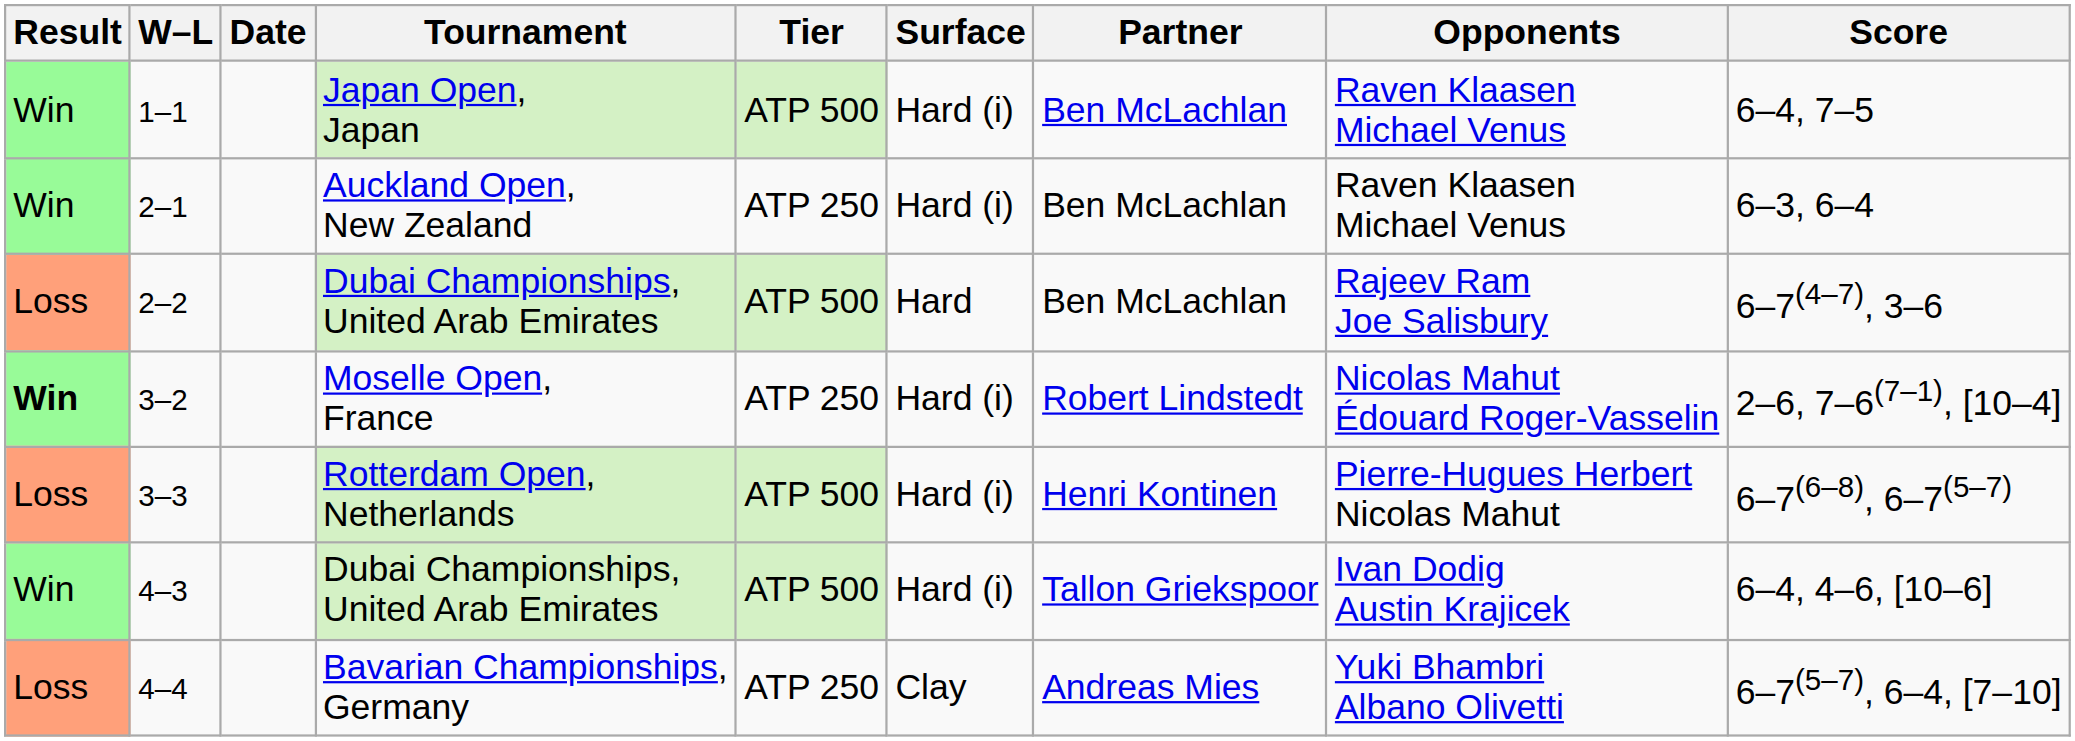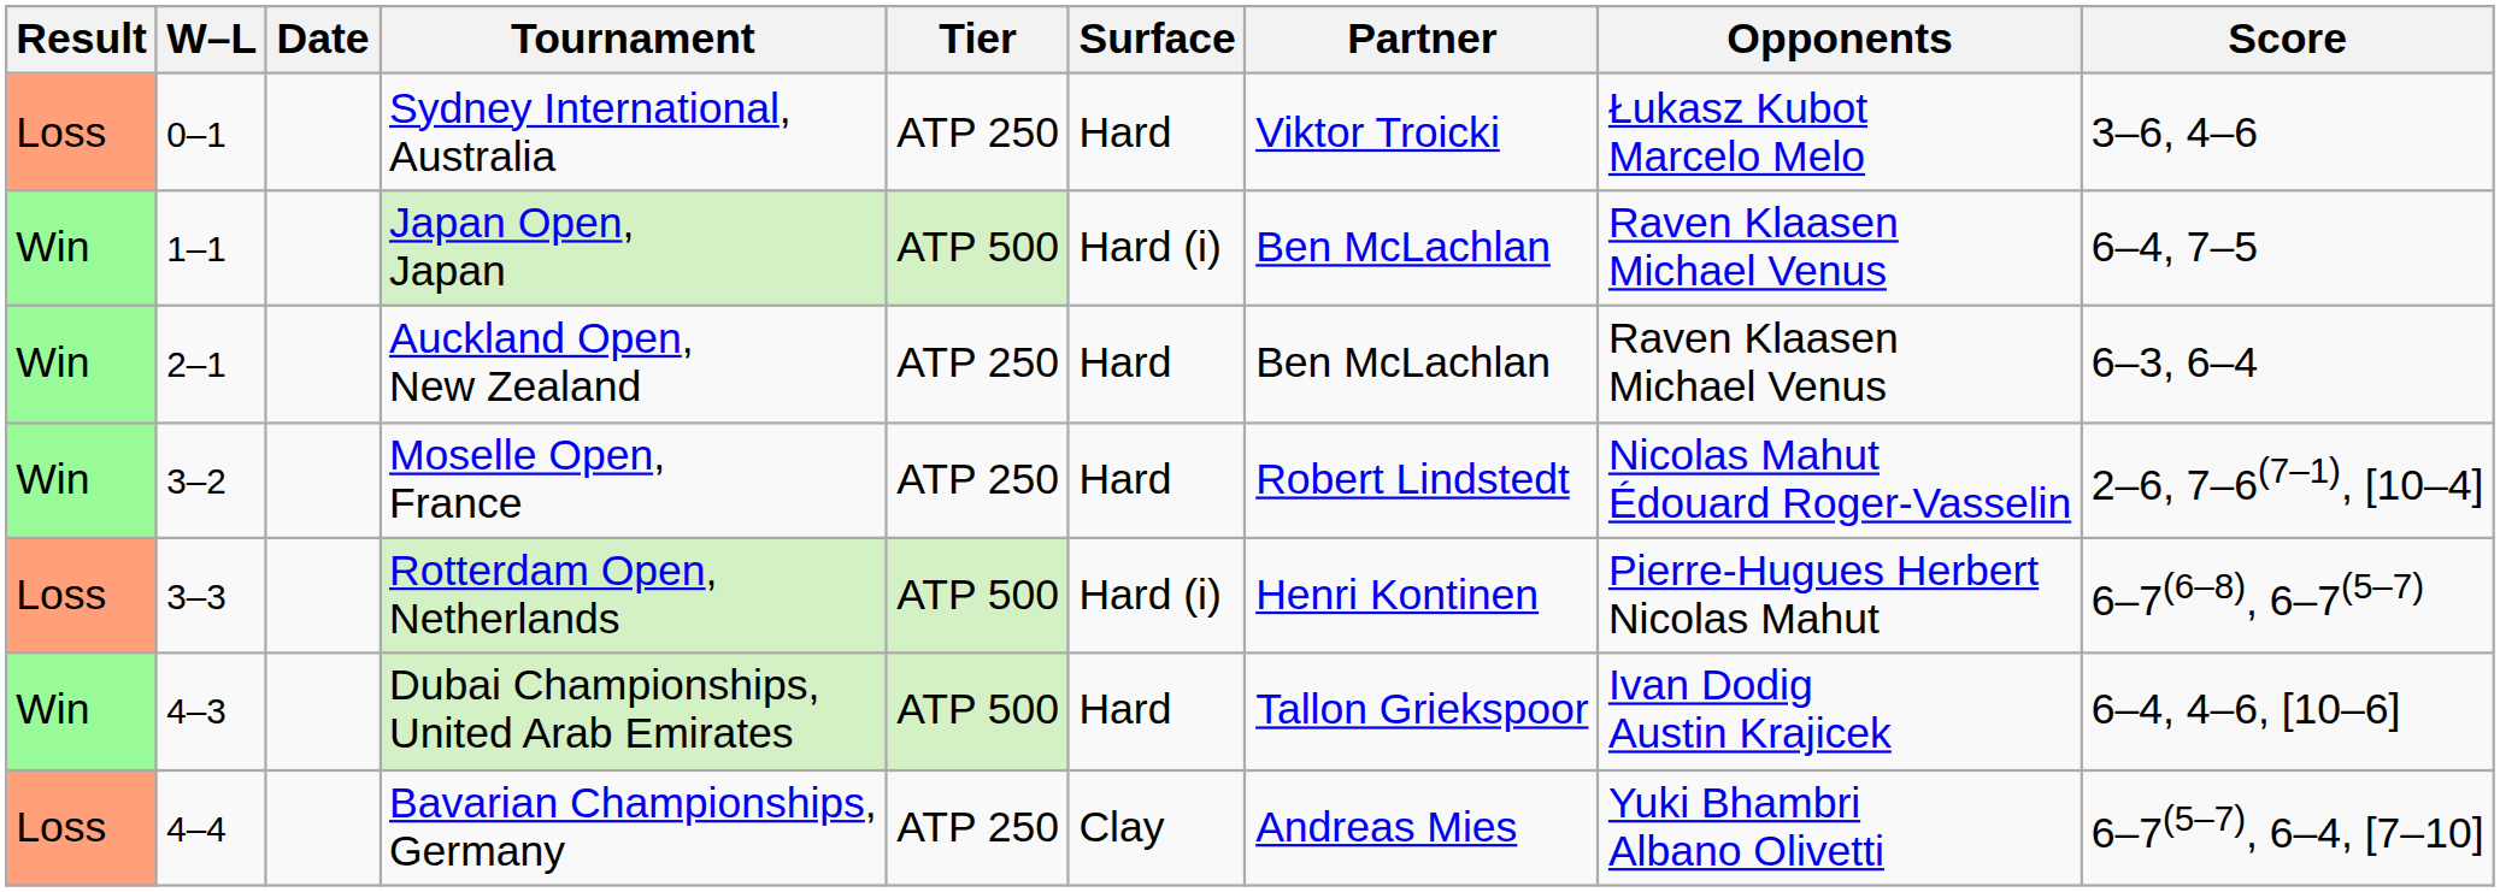 <table class="sortable wikitable nowrap">
 <tr>
 <th>Result</th>
 <th class="unsortable">W–L</th>
 <th>Date</th>
 <th>Tournament</th>
 <th>Tier</th>
 <th>Surface</th>
 <th>Partner</th>
 <th>Opponents</th>
 <th class="unsortable">Score</th>
+</tr>
+<tr>
+<td bgcolor=ffa07a>Loss</td>
+<td><small>0–1</small></td>
+<td><a href='#'></a></td>
+<td><a href='#'>Sydney International</a>, <br> Australia</td>
+<td>ATP 250</td>
+<td>Hard</td>
+<td> <a href='#'>Viktor Troicki</a></td>
+<td> <a href='#'>Łukasz Kubot</a><br> <a href='#'>Marcelo Melo</a></td>
+<td>3–6, 4–6</td>
 </tr>
 <tr>
 <td bgcolor=98fb98>Win</td>
 <td><small>1–1</small></td>
 <td><a href='#'></a></td>
 <td bgcolor=d4f1c5><a href='#'>Japan Open</a>, <br> Japan</td>
 <td bgcolor=d4f1c5>ATP 500</td>
 <td>Hard (i)</td>
 <td> <a href='#'>Ben McLachlan</a></td>
 <td> <a href='#'>Raven Klaasen</a><br> <a href='#'>Michael Venus</a></td>
 <td>6–4, 7–5</td>
 </tr>
 <tr>
 <td bgcolor=98fb98>Win</td>
 <td><small>2–1</small></td>
 <td><a href='#'></a></td>
 <td><a href='#'>Auckland Open</a>, <br> New Zealand</td>
 <td>ATP 250</td>
-<td>Hard (i)</td>
+<td>Hard</td>
 <td> Ben McLachlan</td>
 <td> Raven Klaasen<br> Michael Venus</td>
 <td>6–3, 6–4</td>
 </tr>
 <tr>
-<td bgcolor=ffa07a>Loss</td>
-<td><small>2–2</small></td>
-<td><a href='#'></a></td>
-<td bgcolor=d4f1c5><a href='#'>Dubai Championships</a>, <br> United Arab Emirates</td>
-<td bgcolor=d4f1c5>ATP 500</td>
-<td>Hard</td>
-<td> Ben McLachlan</td>
-<td> <a href='#'>Rajeev Ram</a><br> <a href='#'>Joe Salisbury</a></td>
-<td>6–7<sup>(4–7)</sup>, 3–6</td>
-</tr>
-<tr>
-<td bgcolor=98FB98><strong>Win</strong></td>
+<td bgcolor=98FB98>Win</td>
 <td><small>3–2</small></td>
 <td><a href='#'></a></td>
 <td><a href='#'>Moselle Open</a>, <br> France</td>
 <td>ATP 250</td>
-<td>Hard (i)</td>
+<td>Hard</td>
 <td> <a href='#'>Robert Lindstedt</a></td>
 <td> <a href='#'>Nicolas Mahut</a><br> <a href='#'>Édouard Roger-Vasselin</a></td>
 <td>2–6, 7–6<sup>(7–1)</sup>, [10–4]</td>
 </tr>
 <tr>
 <td bgcolor=ffa07a>Loss</td>
 <td><small>3–3</small></td>
 <td><a href='#'></a></td>
 <td bgcolor=d4f1c5><a href='#'>Rotterdam Open</a>, <br> Netherlands</td>
 <td bgcolor=d4f1c5>ATP 500</td>
 <td>Hard (i)</td>
 <td> <a href='#'>Henri Kontinen</a></td>
 <td> <a href='#'>Pierre-Hugues Herbert</a><br> Nicolas Mahut</td>
 <td>6–7<sup>(6–8)</sup>, 6–7<sup>(5–7)</sup></td>
 </tr>
 <tr>
 <td bgcolor=98fb98>Win</td>
 <td><small>4–3</small></td>
 <td><a href='#'></a></td>
 <td bgcolor=d4f1c5>Dubai Championships, <br> United Arab Emirates</td>
 <td bgcolor=d4f1c5>ATP 500</td>
-<td>Hard (i)</td>
+<td>Hard</td>
 <td> <a href='#'>Tallon Griekspoor</a></td>
 <td> <a href='#'>Ivan Dodig</a><br> <a href='#'>Austin Krajicek</a></td>
 <td>6–4, 4–6, [10–6]</td>
 </tr>
 <tr>
 <td bgcolor=ffa07a>Loss</td>
 <td><small>4–4</small></td>
 <td><a href='#'></a></td>
 <td><a href='#'>Bavarian Championships</a>, <br> Germany</td>
 <td>ATP 250</td>
 <td>Clay</td>
 <td> <a href='#'>Andreas Mies</a></td>
 <td> <a href='#'>Yuki Bhambri</a><br> <a href='#'>Albano Olivetti</a></td>
 <td>6–7<sup>(5–7)</sup>, 6–4, [7–10]</td>
 </tr>
 </table>
